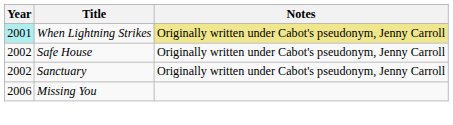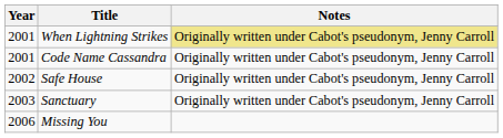 <table class="wikitable sortable">
 <tr>
 <th>Year</th>
 <th>Title</th>
 <th>Notes</th>
 </tr>
 <tr>
-<td style="background: paleturquoise;">2001</td>
+<td>2001</td>
 <td><em>When Lightning Strikes</em></td>
 <td style="background: khaki;">Originally written under Cabot's pseudonym, Jenny Carroll</td>
+</tr>
+<tr>
+<td>2001</td>
+<td><em>Code Name Cassandra</em></td>
+<td>Originally written under Cabot's pseudonym, Jenny Carroll</td>
 </tr>
 <tr>
 <td>2002</td>
 <td><em>Safe House</em></td>
 <td>Originally written under Cabot's pseudonym, Jenny Carroll</td>
 </tr>
 <tr>
-<td>2002</td>
+<td>2003</td>
 <td><em>Sanctuary</em></td>
 <td>Originally written under Cabot's pseudonym, Jenny Carroll</td>
 </tr>
 <tr>
 <td>2006</td>
 <td><em>Missing You</em></td>
 <td></td>
 </tr>
 </table>
